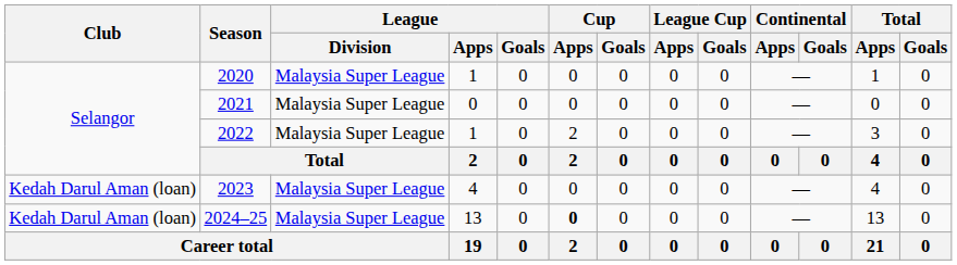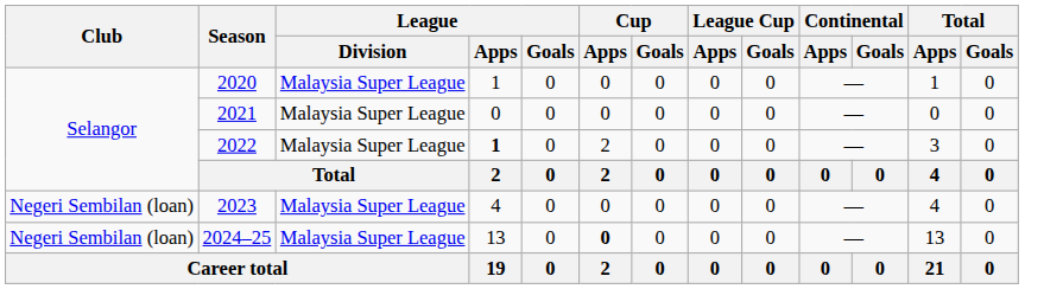 <table class="wikitable" style="text-align: center;">
 <tr>
 <th rowspan="2">Club</th>
 <th rowspan="2">Season</th>
 <th colspan="3">League</th>
 <th colspan="2">Cup</th>
 <th colspan="2">League Cup</th>
 <th colspan="2">Continental</th>
 <th colspan="2">Total</th>
 </tr>
 <tr>
 <th>Division</th>
 <th>Apps</th>
 <th>Goals</th>
 <th>Apps</th>
 <th>Goals</th>
 <th>Apps</th>
 <th>Goals</th>
 <th>Apps</th>
 <th>Goals</th>
 <th>Apps</th>
 <th>Goals</th>
 </tr>
 <tr>
 <td rowspan="4"><a href='#'>Selangor</a></td>
 <td><a href='#'>2020</a></td>
 <td><a href='#'>Malaysia Super League</a></td>
 <td>1</td>
 <td>0</td>
 <td>0</td>
 <td>0</td>
 <td>0</td>
 <td>0</td>
 <td colspan="2">—</td>
 <td>1</td>
 <td>0</td>
 </tr>
 <tr>
 <td><a href='#'>2021</a></td>
 <td>Malaysia Super League</td>
 <td>0</td>
 <td>0</td>
 <td>0</td>
 <td>0</td>
 <td>0</td>
 <td>0</td>
 <td colspan="2">—</td>
 <td>0</td>
 <td>0</td>
 </tr>
 <tr>
 <td><a href='#'>2022</a></td>
 <td>Malaysia Super League</td>
-<td>1</td>
+<td><strong>1</strong></td>
 <td>0</td>
 <td>2</td>
 <td>0</td>
 <td>0</td>
 <td>0</td>
 <td colspan="2">—</td>
 <td>3</td>
 <td>0</td>
 </tr>
 <tr>
 <th colspan="2">Total</th>
 <th>2</th>
 <th>0</th>
 <th>2</th>
 <th>0</th>
 <th>0</th>
 <th>0</th>
 <th>0</th>
 <th>0</th>
 <th>4</th>
 <th>0</th>
 </tr>
 <tr>
-<td rowspan="1"><a href='#'>Kedah Darul Aman</a> (loan)</td>
+<td rowspan="1"><a href='#'>Negeri Sembilan</a> (loan)</td>
 <td><a href='#'>2023</a></td>
 <td><a href='#'>Malaysia Super League</a></td>
 <td>4</td>
 <td>0</td>
 <td>0</td>
 <td>0</td>
 <td>0</td>
 <td>0</td>
 <td colspan="2">—</td>
 <td>4</td>
 <td>0</td>
 </tr>
 <tr>
-<td rowspan="1"><a href='#'>Kedah Darul Aman</a> (loan)</td>
+<td rowspan="1"><a href='#'>Negeri Sembilan</a> (loan)</td>
 <td><a href='#'>2024–25</a></td>
 <td><a href='#'>Malaysia Super League</a></td>
 <td>13</td>
 <td>0</td>
 <td><strong>0</strong></td>
 <td>0</td>
 <td>0</td>
 <td>0</td>
 <td colspan="2">—</td>
 <td>13</td>
 <td>0</td>
 </tr>
 <tr>
 <th colspan="3">Career total</th>
 <th>19</th>
 <th>0</th>
 <th>2</th>
 <th>0</th>
 <th>0</th>
 <th>0</th>
 <th>0</th>
 <th>0</th>
 <th>21</th>
 <th>0</th>
 </tr>
 </table>
